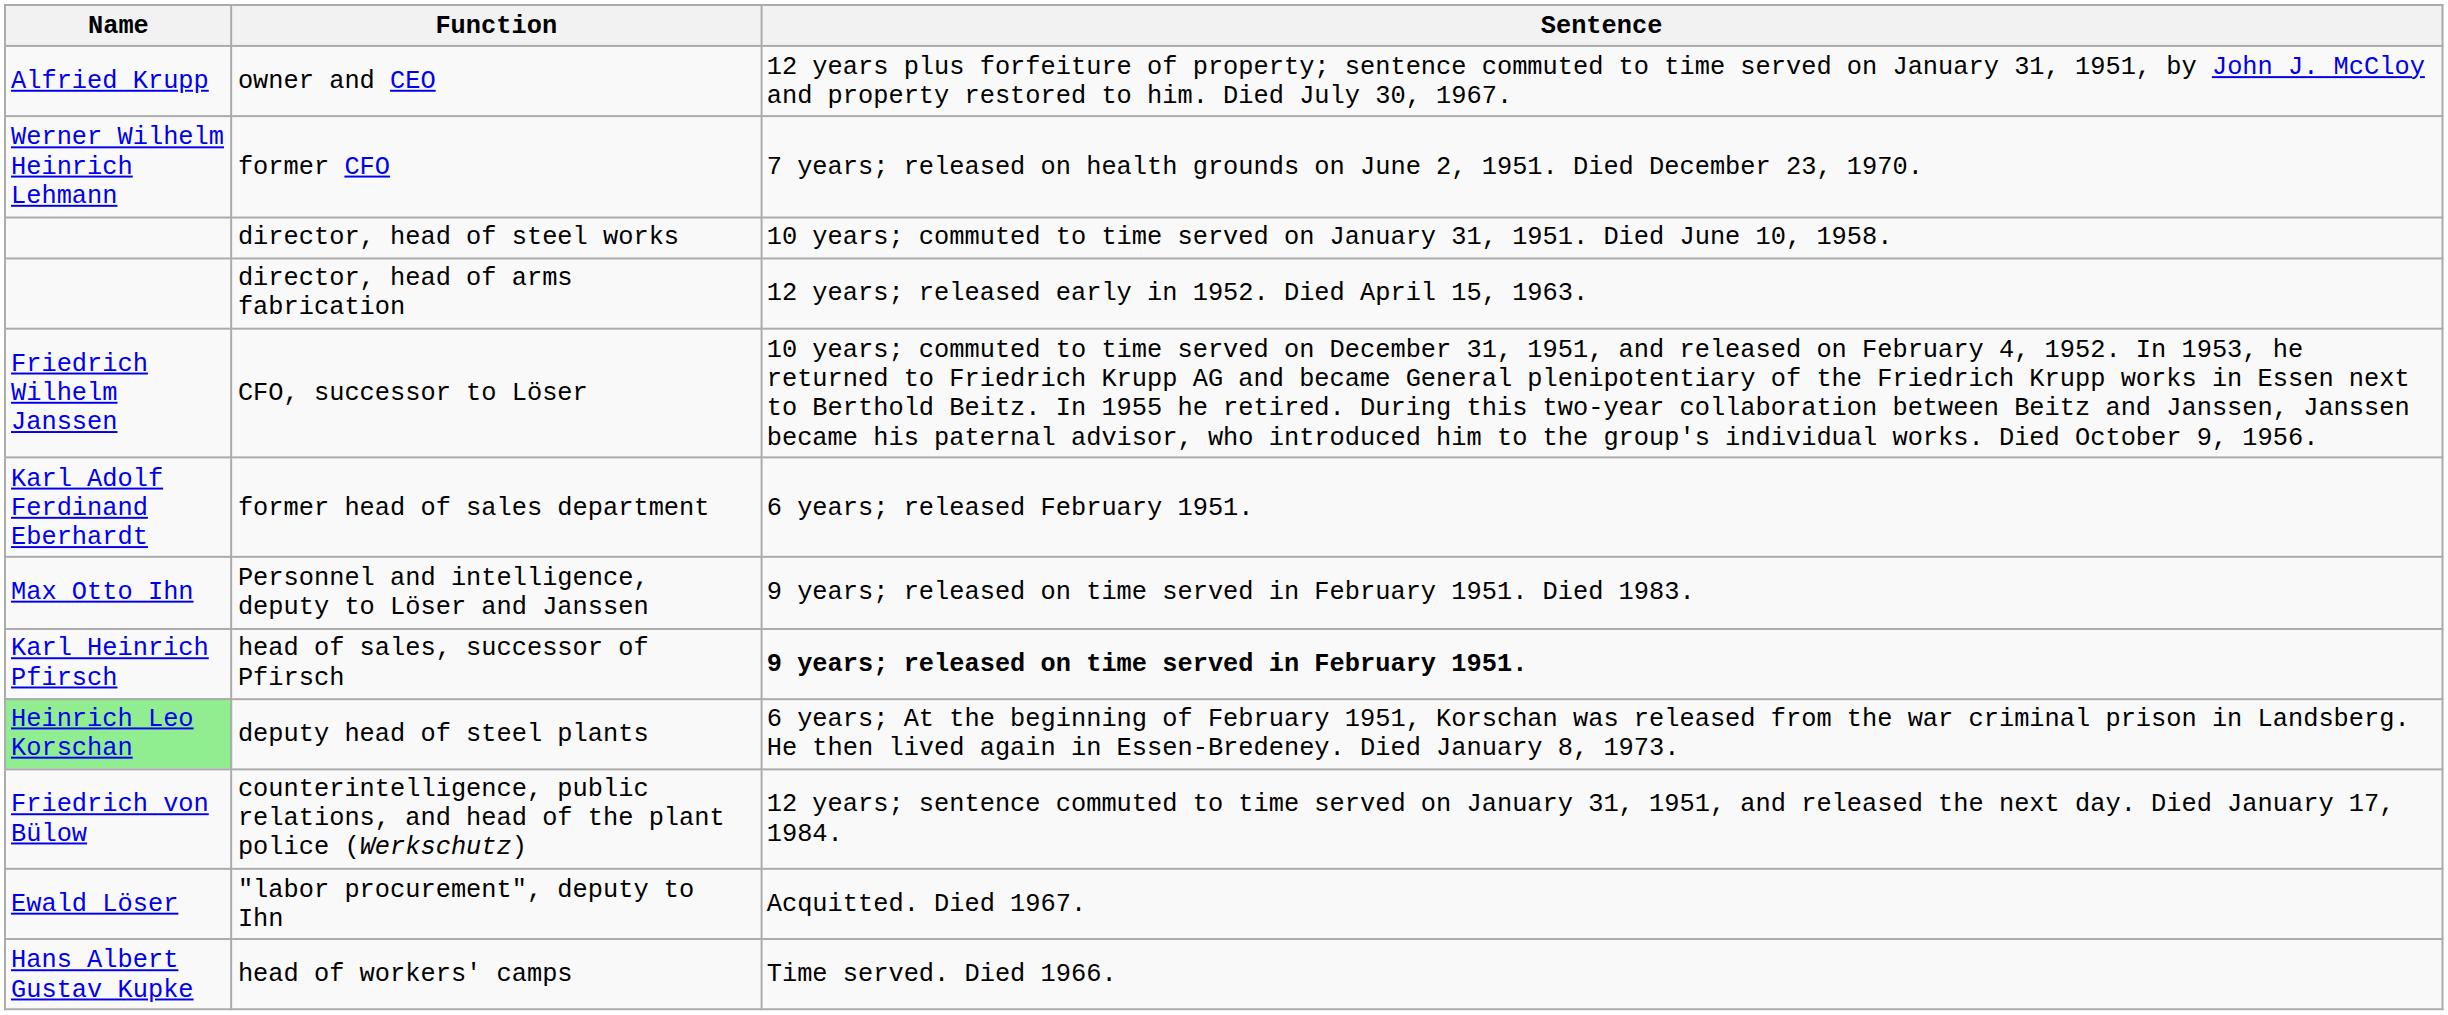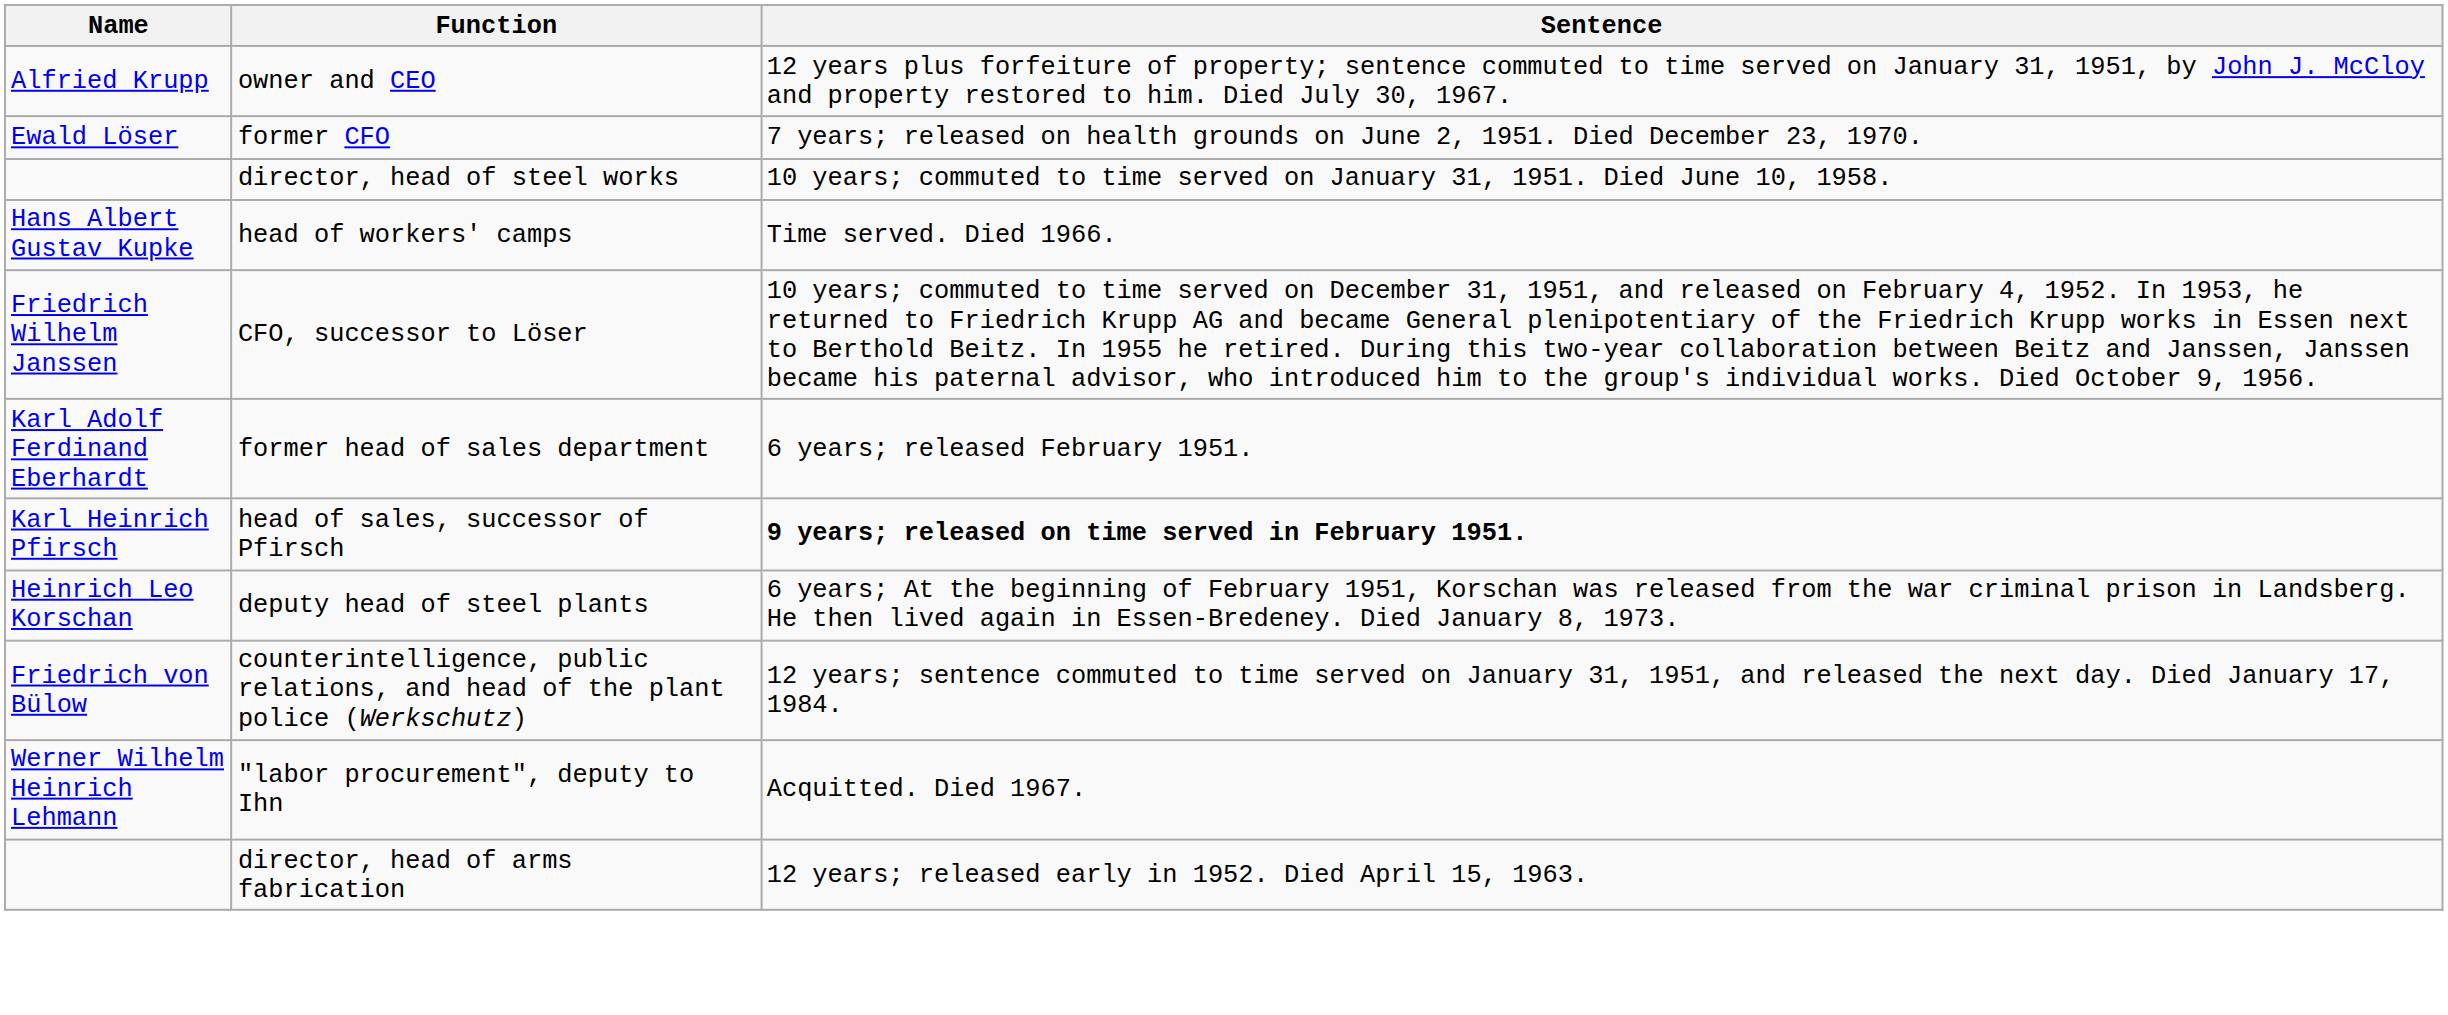 <table class="wikitable">
 <tr>
 <th>Name</th>
 <th>Function</th>
 <th>Sentence</th>
 </tr>
 <tr>
 <td><a href='#'>Alfried Krupp</a></td>
 <td>owner and <a href='#'>CEO</a></td>
 <td>12 years plus forfeiture of property; sentence commuted to time served on January 31, 1951, by <a href='#'>John J. McCloy</a> and property restored to him. Died July 30, 1967.</td>
 </tr>
 <tr>
-<td><a href='#'>Werner Wilhelm Heinrich Lehmann</a></td>
+<td><a href='#'>Ewald Löser</a></td>
 <td>former <a href='#'>CFO</a></td>
 <td>7 years; released on health grounds on June 2, 1951. Died December 23, 1970.</td>
 </tr>
 <tr>
 <td></td>
 <td>director, head of steel works</td>
 <td>10 years; commuted to time served on January 31, 1951. Died June 10, 1958.</td>
 </tr>
 <tr>
-<td></td>
-<td>director, head of arms fabrication</td>
-<td>12 years; released early in 1952. Died April 15, 1963.</td>
+<td><a href='#'>Hans Albert Gustav Kupke</a></td>
+<td>head of workers' camps</td>
+<td>Time served. Died 1966.</td>
 </tr>
 <tr>
 <td><a href='#'>Friedrich Wilhelm Janssen</a></td>
 <td>CFO, successor to Löser</td>
 <td>10 years; commuted to time served on December 31, 1951, and released on February 4, 1952. In 1953, he returned to Friedrich Krupp AG and became General plenipotentiary of the Friedrich Krupp works in Essen next to Berthold Beitz. In 1955 he retired. During this two-year collaboration between Beitz and Janssen, Janssen became his paternal advisor, who introduced him to the group's individual works. Died October 9, 1956.</td>
 </tr>
 <tr>
 <td><a href='#'>Karl Adolf Ferdinand Eberhardt</a></td>
 <td>former head of sales department</td>
 <td>6 years; released February 1951.</td>
 </tr>
 <tr>
-<td><a href='#'>Max Otto Ihn</a></td>
-<td>Personnel and intelligence, deputy to Löser and Janssen</td>
-<td>9 years; released on time served in February 1951. Died 1983.</td>
-</tr>
-<tr>
 <td><a href='#'>Karl Heinrich Pfirsch</a></td>
 <td>head of sales, successor of Pfirsch</td>
 <td><strong>9 years; released on time served in February 1951.</strong></td>
 </tr>
 <tr>
-<td style="background: lightgreen;"><a href='#'>Heinrich Leo Korschan</a></td>
+<td><a href='#'>Heinrich Leo Korschan</a></td>
 <td>deputy head of steel plants</td>
 <td>6 years; At the beginning of February 1951, Korschan was released from the war criminal prison in Landsberg. He then lived again in Essen-Bredeney. Died January 8, 1973.</td>
 </tr>
 <tr>
 <td><a href='#'>Friedrich von Bülow</a></td>
 <td>counterintelligence, public relations, and head of the plant police (<em>Werkschutz</em>)</td>
 <td>12 years; sentence commuted to time served on January 31, 1951, and released the next day. Died January 17, 1984.</td>
 </tr>
 <tr>
-<td><a href='#'>Ewald Löser</a></td>
+<td><a href='#'>Werner Wilhelm Heinrich Lehmann</a></td>
 <td>"labor procurement", deputy to Ihn</td>
 <td>Acquitted. Died 1967.</td>
 </tr>
 <tr>
-<td><a href='#'>Hans Albert Gustav Kupke</a></td>
-<td>head of workers' camps</td>
-<td>Time served. Died 1966.</td>
+<td></td>
+<td>director, head of arms fabrication</td>
+<td>12 years; released early in 1952. Died April 15, 1963.</td>
 </tr>
 </table>
